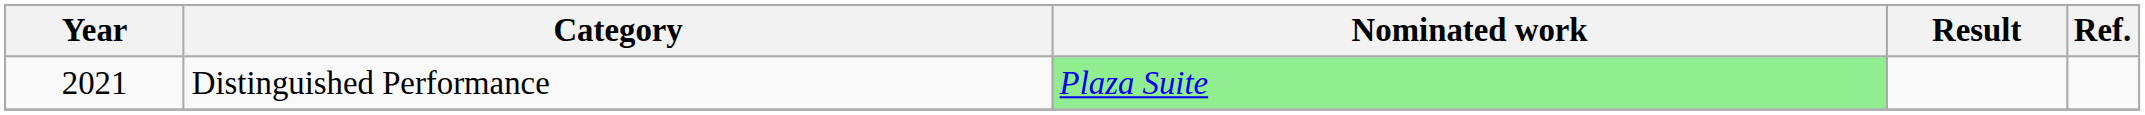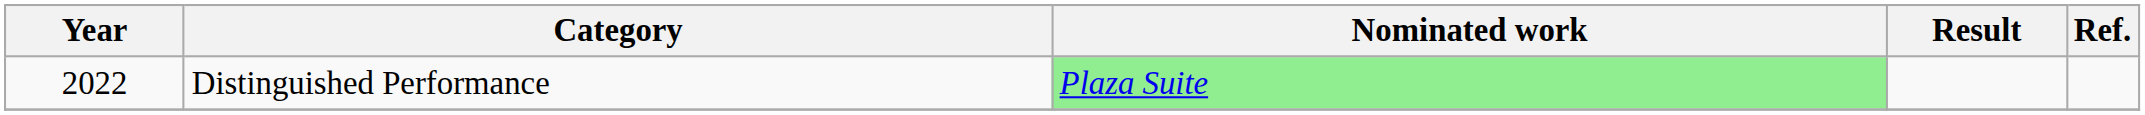 <table class=wikitable>
 <tr>
 <th scope="col" style="width:5em;">Year</th>
 <th scope="col" style="width:26em;">Category</th>
 <th scope="col" style="width:25em;">Nominated work</th>
 <th scope="col" style="width:5em;">Result</th>
 <th>Ref.</th>
 </tr>
 <tr>
-<td style="text-align:center;">2021</td>
+<td style="text-align:center;">2022</td>
 <td>Distinguished Performance</td>
 <td style="background: lightgreen;"><em><a href='#'>Plaza Suite</a></em></td>
 <td></td>
 <td></td>
 </tr>
 <tr>
 </tr>
 </table>
